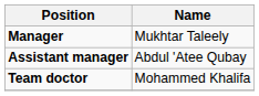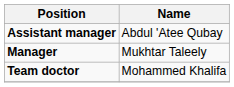 <table class="wikitable">
 <tr>
 <th>Position</th>
 <th>Name</th>
 </tr>
 <tr>
+<td><strong>Assistant manager</strong></td>
+<td> Abdul 'Atee Qubay</td>
+</tr>
+<tr>
 <td><strong>Manager</strong></td>
 <td> Mukhtar Taleely</td>
-</tr>
-<tr>
-<td><strong>Assistant manager</strong></td>
-<td> Abdul 'Atee Qubay</td>
 </tr>
 <tr>
 <td><strong>Team doctor</strong></td>
 <td> Mohammed Khalifa</td>
 </tr>
 <tr>
 </tr>
 </table>
